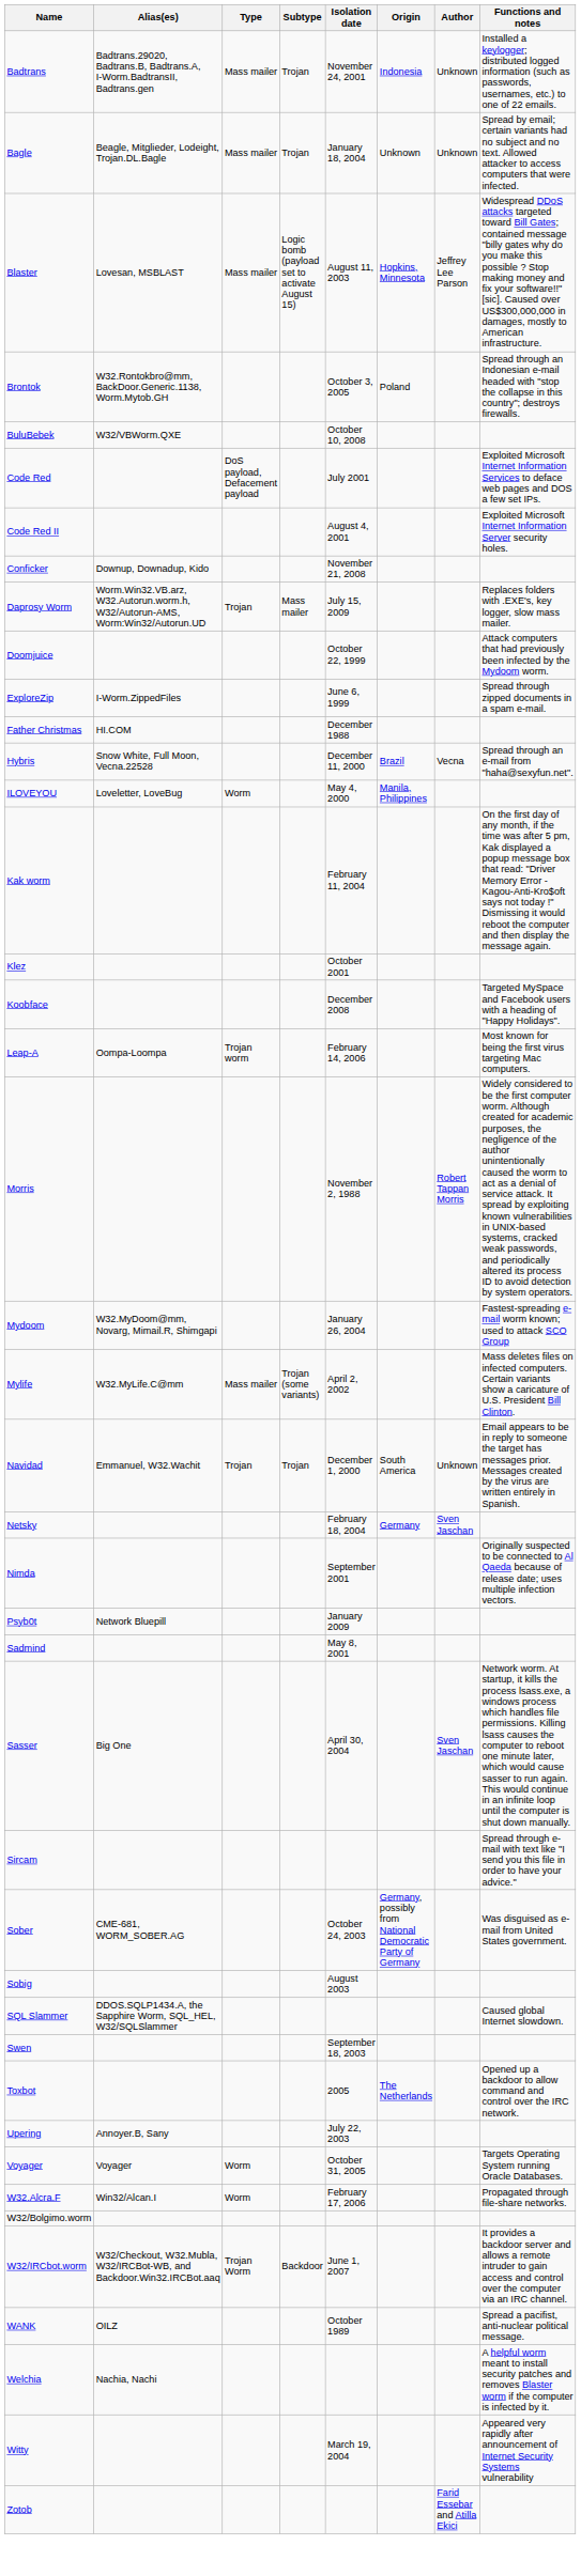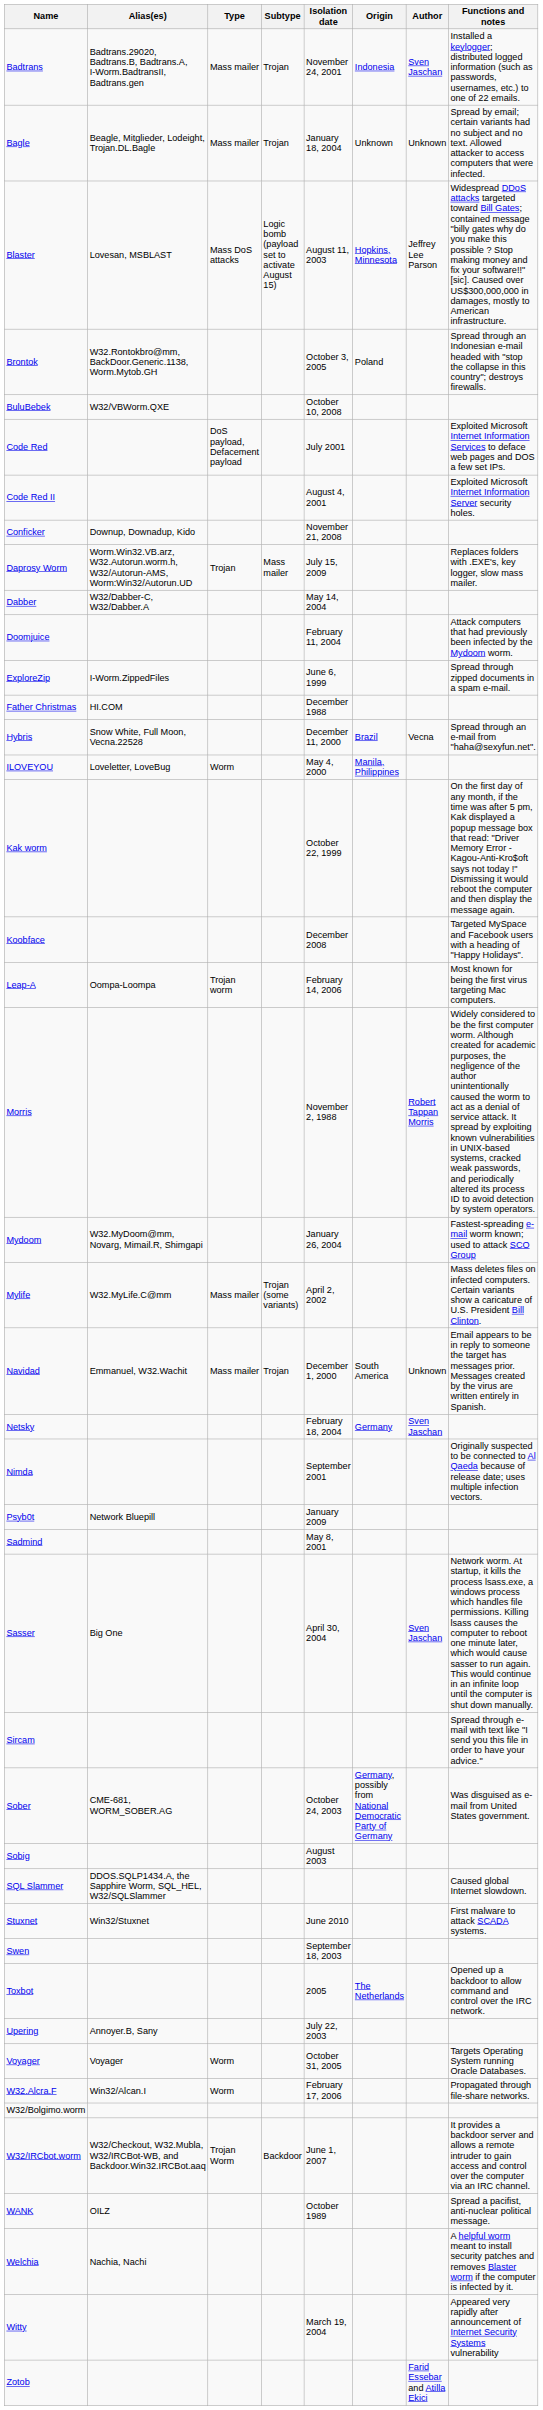 <table class="wikitable sortable sortable-wikitable">
 <tr>
 <th>Name</th>
 <th>Alias(es)</th>
 <th>Type</th>
 <th>Subtype</th>
 <th>Isolation date</th>
 <th>Origin</th>
 <th>Author</th>
 <th>Functions and notes</th>
 </tr>
 <tr>
 <td><a href='#'>Badtrans</a></td>
 <td>Badtrans.29020, Badtrans.B, Badtrans.A,<br>I-Worm.BadtransII, Badtrans.gen</td>
 <td>Mass mailer</td>
 <td>Trojan</td>
 <td>November 24, 2001</td>
 <td><a href='#'>Indonesia</a></td>
-<td>Unknown</td>
+<td><a href='#'>Sven Jaschan</a></td>
 <td>Installed a <a href='#'>keylogger</a>; distributed logged information (such as passwords, usernames, etc.) to one of 22 emails.</td>
 </tr>
 <tr>
 <td><a href='#'>Bagle</a></td>
 <td>Beagle, Mitglieder, Lodeight, Trojan.DL.Bagle</td>
 <td>Mass mailer</td>
 <td>Trojan</td>
 <td>January 18, 2004</td>
 <td>Unknown</td>
 <td>Unknown</td>
 <td>Spread by email; certain variants had no subject and no text. Allowed attacker to access computers that were infected.</td>
 </tr>
 <tr>
 <td><a href='#'>Blaster</a></td>
 <td>Lovesan, MSBLAST</td>
-<td>Mass mailer</td>
+<td>Mass DoS attacks</td>
 <td>Logic bomb (payload set to activate August 15)</td>
 <td>August 11, 2003</td>
 <td><a href='#'>Hopkins, Minnesota</a></td>
 <td>Jeffrey Lee Parson</td>
 <td>Widespread <a href='#'>DDoS attacks</a> targeted toward <a href='#'>Bill Gates</a>; contained message "billy gates why do you make this<br>possible ? Stop making money and fix your software!!"[sic]. Caused over US$300,000,000 in damages, mostly to American infrastructure.</td>
 </tr>
 <tr>
 <td><a href='#'>Brontok</a></td>
 <td>W32.Rontokbro@mm, BackDoor.Generic.1138,  Worm.Mytob.GH</td>
 <td></td>
 <td></td>
 <td>October 3, 2005</td>
 <td>Poland</td>
 <td></td>
 <td>Spread through an Indonesian e-mail headed with "stop the collapse in this country"; destroys firewalls.</td>
 </tr>
 <tr>
 <td><a href='#'>BuluBebek</a></td>
 <td>W32/VBWorm.QXE</td>
 <td></td>
 <td></td>
 <td>October 10, 2008</td>
 <td></td>
 <td></td>
 <td></td>
 </tr>
 <tr>
 <td><a href='#'>Code Red</a></td>
 <td></td>
 <td>DoS payload, Defacement payload</td>
 <td></td>
 <td>July 2001</td>
 <td></td>
 <td></td>
 <td>Exploited Microsoft <a href='#'>Internet Information Services</a> to deface web pages and DOS a few set IPs.</td>
 </tr>
 <tr>
 <td><a href='#'>Code Red II</a></td>
 <td></td>
 <td></td>
 <td></td>
 <td>August 4, 2001</td>
 <td></td>
 <td></td>
 <td>Exploited Microsoft <a href='#'>Internet Information Server</a> security holes.</td>
 </tr>
 <tr>
 <td><a href='#'>Conficker</a></td>
 <td>Downup, Downadup, Kido</td>
 <td></td>
 <td></td>
 <td>November 21, 2008</td>
 <td></td>
 <td></td>
 <td></td>
 </tr>
 <tr>
 <td><a href='#'>Daprosy Worm</a></td>
 <td>Worm.Win32.VB.arz, W32.Autorun.worm.h, W32/Autorun-AMS, Worm:Win32/Autorun.UD</td>
 <td>Trojan</td>
 <td>Mass mailer</td>
 <td>July 15, 2009</td>
 <td></td>
 <td></td>
 <td>Replaces folders with .EXE's, key logger, slow mass mailer.</td>
 </tr>
 <tr>
+<td><a href='#'>Dabber</a></td>
+<td>W32/Dabber-C, W32/Dabber.A</td>
+<td></td>
+<td></td>
+<td>May 14, 2004</td>
+<td></td>
+<td></td>
+<td></td>
+</tr>
+<tr>
 <td><a href='#'>Doomjuice</a></td>
 <td></td>
 <td></td>
 <td></td>
-<td>October 22, 1999</td>
+<td>February 11, 2004</td>
 <td></td>
 <td></td>
 <td>Attack computers that had previously been infected by the <a href='#'>Mydoom</a> worm.</td>
 </tr>
 <tr>
 <td><a href='#'>ExploreZip</a></td>
 <td>I-Worm.ZippedFiles</td>
 <td></td>
 <td></td>
 <td>June 6, 1999</td>
 <td></td>
 <td></td>
 <td>Spread through zipped documents in a spam e-mail.</td>
 </tr>
 <tr>
 <td><a href='#'>Father Christmas</a></td>
 <td>HI.COM</td>
 <td></td>
 <td></td>
 <td>December 1988</td>
 <td></td>
 <td></td>
 <td></td>
 </tr>
 <tr>
 <td><a href='#'>Hybris</a></td>
 <td>Snow White, Full Moon, Vecna.22528</td>
 <td></td>
 <td></td>
 <td>December 11, 2000</td>
 <td><a href='#'>Brazil</a></td>
 <td>Vecna</td>
 <td>Spread through an e-mail from "haha@sexyfun.net".</td>
 </tr>
 <tr>
 <td><a href='#'>ILOVEYOU</a></td>
 <td>Loveletter, LoveBug</td>
 <td>Worm</td>
 <td></td>
 <td>May 4, 2000</td>
 <td><a href='#'>Manila, Philippines</a></td>
 <td></td>
 <td></td>
 </tr>
 <tr>
 <td><a href='#'>Kak worm</a></td>
 <td></td>
 <td></td>
 <td></td>
-<td>February 11, 2004</td>
+<td>October 22, 1999</td>
 <td></td>
 <td></td>
 <td>On the first day of any month, if the time was after 5 pm, Kak displayed a popup message box that read: "Driver Memory Error - Kagou-Anti-Kro$oft says not today !" Dismissing it would reboot the computer and then display the message again.</td>
-</tr>
-<tr>
-<td><a href='#'>Klez</a></td>
-<td></td>
-<td></td>
-<td></td>
-<td>October 2001</td>
-<td></td>
-<td></td>
-<td></td>
 </tr>
 <tr>
 <td><a href='#'>Koobface</a></td>
 <td></td>
 <td></td>
 <td></td>
 <td>December 2008</td>
 <td></td>
 <td></td>
 <td>Targeted MySpace and Facebook users with a heading of "Happy Holidays".</td>
 </tr>
 <tr>
 <td><a href='#'>Leap-A</a></td>
 <td>Oompa-Loompa</td>
 <td>Trojan worm</td>
 <td></td>
 <td>February 14, 2006</td>
 <td></td>
 <td></td>
 <td>Most known for being the first virus targeting Mac computers.</td>
 </tr>
 <tr>
 <td><a href='#'>Morris</a></td>
 <td></td>
 <td></td>
 <td></td>
 <td>November 2, 1988</td>
 <td></td>
 <td><a href='#'>Robert Tappan Morris</a></td>
 <td>Widely considered to be the first computer worm. Although created for academic purposes, the negligence of the author unintentionally caused the worm to act as a denial of service attack. It spread by exploiting known vulnerabilities in UNIX-based systems, cracked weak passwords, and periodically altered its process ID to avoid detection by system operators.</td>
 </tr>
 <tr>
 <td><a href='#'>Mydoom</a></td>
 <td>W32.MyDoom@mm, Novarg, Mimail.R, Shimgapi</td>
 <td></td>
 <td></td>
 <td>January 26, 2004</td>
 <td></td>
 <td></td>
 <td>Fastest-spreading <a href='#'>e-mail</a> worm known; used to attack <a href='#'>SCO Group</a></td>
 </tr>
 <tr>
 <td><a href='#'>Mylife</a></td>
 <td>W32.MyLife.C@mm</td>
 <td>Mass mailer</td>
 <td>Trojan (some variants)</td>
 <td>April 2, 2002</td>
 <td></td>
 <td></td>
 <td>Mass deletes files on infected computers. Certain variants show a caricature of U.S. President <a href='#'>Bill Clinton</a>.</td>
 </tr>
 <tr>
 <td><a href='#'>Navidad</a></td>
 <td>Emmanuel, W32.Wachit</td>
-<td>Trojan</td>
+<td>Mass mailer</td>
 <td>Trojan</td>
 <td>December 1, 2000</td>
 <td>South America</td>
 <td>Unknown</td>
 <td>Email appears to be in reply to someone the target has messages prior. Messages created by the virus are written entirely in Spanish. </td>
 </tr>
 <tr>
 <td><a href='#'>Netsky</a></td>
 <td></td>
 <td></td>
 <td></td>
 <td>February 18, 2004</td>
 <td><a href='#'>Germany</a></td>
 <td><a href='#'>Sven Jaschan</a></td>
 <td></td>
 </tr>
 <tr>
 <td><a href='#'>Nimda</a></td>
 <td></td>
 <td></td>
 <td></td>
 <td>September 2001</td>
 <td></td>
 <td></td>
 <td>Originally suspected to be connected to <a href='#'>Al Qaeda</a> because of release date; uses multiple infection vectors.</td>
 </tr>
 <tr>
 <td><a href='#'>Psyb0t</a></td>
 <td>Network Bluepill</td>
 <td></td>
 <td></td>
 <td>January 2009</td>
 <td></td>
 <td></td>
 <td></td>
 </tr>
 <tr>
 <td><a href='#'>Sadmind</a></td>
 <td></td>
 <td></td>
 <td></td>
 <td>May 8, 2001</td>
 <td></td>
 <td></td>
 <td></td>
 </tr>
 <tr>
 <td><a href='#'>Sasser</a></td>
 <td>Big One</td>
 <td></td>
 <td></td>
 <td>April 30, 2004</td>
 <td></td>
 <td><a href='#'>Sven Jaschan</a></td>
 <td>Network worm. At startup, it kills the process lsass.exe, a windows process which handles file permissions. Killing lsass causes the computer to reboot one minute later, which would cause sasser to run again. This would continue in an infinite loop until the computer is shut down manually.</td>
 </tr>
 <tr>
 <td><a href='#'>Sircam</a></td>
 <td></td>
 <td></td>
 <td></td>
 <td></td>
 <td></td>
 <td></td>
 <td>Spread through e-mail with text like "I send you this file in order to have your advice."</td>
 </tr>
 <tr>
 <td><a href='#'>Sober</a></td>
 <td>CME-681, WORM_SOBER.AG</td>
 <td></td>
 <td></td>
 <td>October 24, 2003</td>
 <td><a href='#'>Germany</a>, possibly from <a href='#'>National Democratic Party of Germany</a></td>
 <td></td>
 <td>Was disguised as e-mail from United States government.</td>
 </tr>
 <tr>
 <td><a href='#'>Sobig</a></td>
 <td></td>
 <td></td>
 <td></td>
 <td>August 2003</td>
 <td></td>
 <td></td>
 <td></td>
 </tr>
 <tr>
 <td><a href='#'>SQL Slammer</a></td>
 <td>DDOS.SQLP1434.A, the Sapphire Worm, SQL_HEL, W32/SQLSlammer</td>
 <td></td>
 <td></td>
 <td></td>
 <td></td>
 <td></td>
 <td>Caused global Internet slowdown.</td>
+</tr>
+<tr>
+<td><a href='#'>Stuxnet</a></td>
+<td>Win32/Stuxnet</td>
+<td></td>
+<td></td>
+<td>June 2010</td>
+<td></td>
+<td></td>
+<td>First malware to attack <a href='#'>SCADA</a> systems.</td>
 </tr>
 <tr>
 <td><a href='#'>Swen</a></td>
 <td></td>
 <td></td>
 <td></td>
 <td>September 18, 2003</td>
 <td></td>
 <td></td>
 <td></td>
 </tr>
 <tr>
 <td><a href='#'>Toxbot</a></td>
 <td></td>
 <td></td>
 <td></td>
 <td>2005</td>
 <td><a href='#'>The Netherlands</a></td>
 <td></td>
 <td>Opened up a backdoor to allow command and control over the IRC network.</td>
 </tr>
 <tr>
 <td><a href='#'>Upering</a></td>
 <td>Annoyer.B, Sany</td>
 <td></td>
 <td></td>
 <td>July 22, 2003</td>
 <td></td>
 <td></td>
 <td></td>
 </tr>
 <tr>
 <td><a href='#'>Voyager</a></td>
 <td>Voyager</td>
 <td>Worm</td>
 <td></td>
 <td>October 31, 2005</td>
 <td></td>
 <td></td>
 <td>Targets Operating System running Oracle Databases.</td>
 </tr>
 <tr>
 <td><a href='#'>W32.Alcra.F</a></td>
 <td>Win32/Alcan.I</td>
 <td>Worm</td>
 <td></td>
 <td>February 17, 2006</td>
 <td></td>
 <td></td>
 <td>Propagated through file-share networks.</td>
 </tr>
 <tr>
 <td>W32/Bolgimo.worm</td>
 <td></td>
 <td></td>
 <td></td>
 <td></td>
 <td></td>
 <td></td>
 <td></td>
 </tr>
 <tr>
 <td><a href='#'>W32/IRCbot.worm</a></td>
 <td>W32/Checkout, W32.Mubla, W32/IRCBot-WB, and Backdoor.Win32.IRCBot.aaq</td>
 <td>Trojan Worm</td>
 <td>Backdoor</td>
 <td>June 1, 2007</td>
 <td></td>
 <td></td>
 <td>It provides a backdoor server and allows a remote intruder to gain access and control over the computer via an IRC channel.</td>
 </tr>
 <tr>
 <td><a href='#'>WANK</a></td>
 <td>OILZ</td>
 <td></td>
 <td></td>
 <td>October 1989</td>
 <td></td>
 <td></td>
 <td>Spread a pacifist, anti-nuclear political message.</td>
 </tr>
 <tr>
 <td><a href='#'>Welchia</a></td>
 <td>Nachia, Nachi</td>
 <td></td>
 <td></td>
 <td></td>
 <td></td>
 <td></td>
 <td>A <a href='#'>helpful worm</a> meant to install security patches and removes <a href='#'>Blaster worm</a> if the computer is infected by it.</td>
 </tr>
 <tr>
 <td><a href='#'>Witty</a></td>
 <td></td>
 <td></td>
 <td></td>
 <td>March 19, 2004</td>
 <td></td>
 <td></td>
 <td>Appeared very rapidly after announcement of <a href='#'>Internet Security Systems</a> vulnerability</td>
 </tr>
 <tr>
 <td><a href='#'>Zotob</a></td>
 <td></td>
 <td></td>
 <td></td>
 <td></td>
 <td></td>
 <td><a href='#'>Farid Essebar</a> and <a href='#'>Atilla Ekici</a></td>
 <td></td>
 </tr>
 </table>
